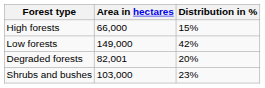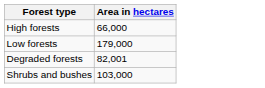 <table class="wikitable sortable">
 <tr>
 <th>Forest type</th>
 <th>Area in <a href='#'>hectares</a></th>
-<th>Distribution in %</th>
 </tr>
 <tr>
 <td>High forests</td>
 <td>66,000</td>
-<td>15%</td>
 </tr>
 <tr>
 <td>Low forests</td>
-<td>149,000</td>
-<td>42%</td>
+<td>179,000</td>
 </tr>
 <tr>
 <td>Degraded forests</td>
 <td>82,001</td>
-<td>20%</td>
 </tr>
 <tr>
 <td>Shrubs and bushes</td>
 <td>103,000</td>
-<td>23%</td>
 </tr>
 </table>
